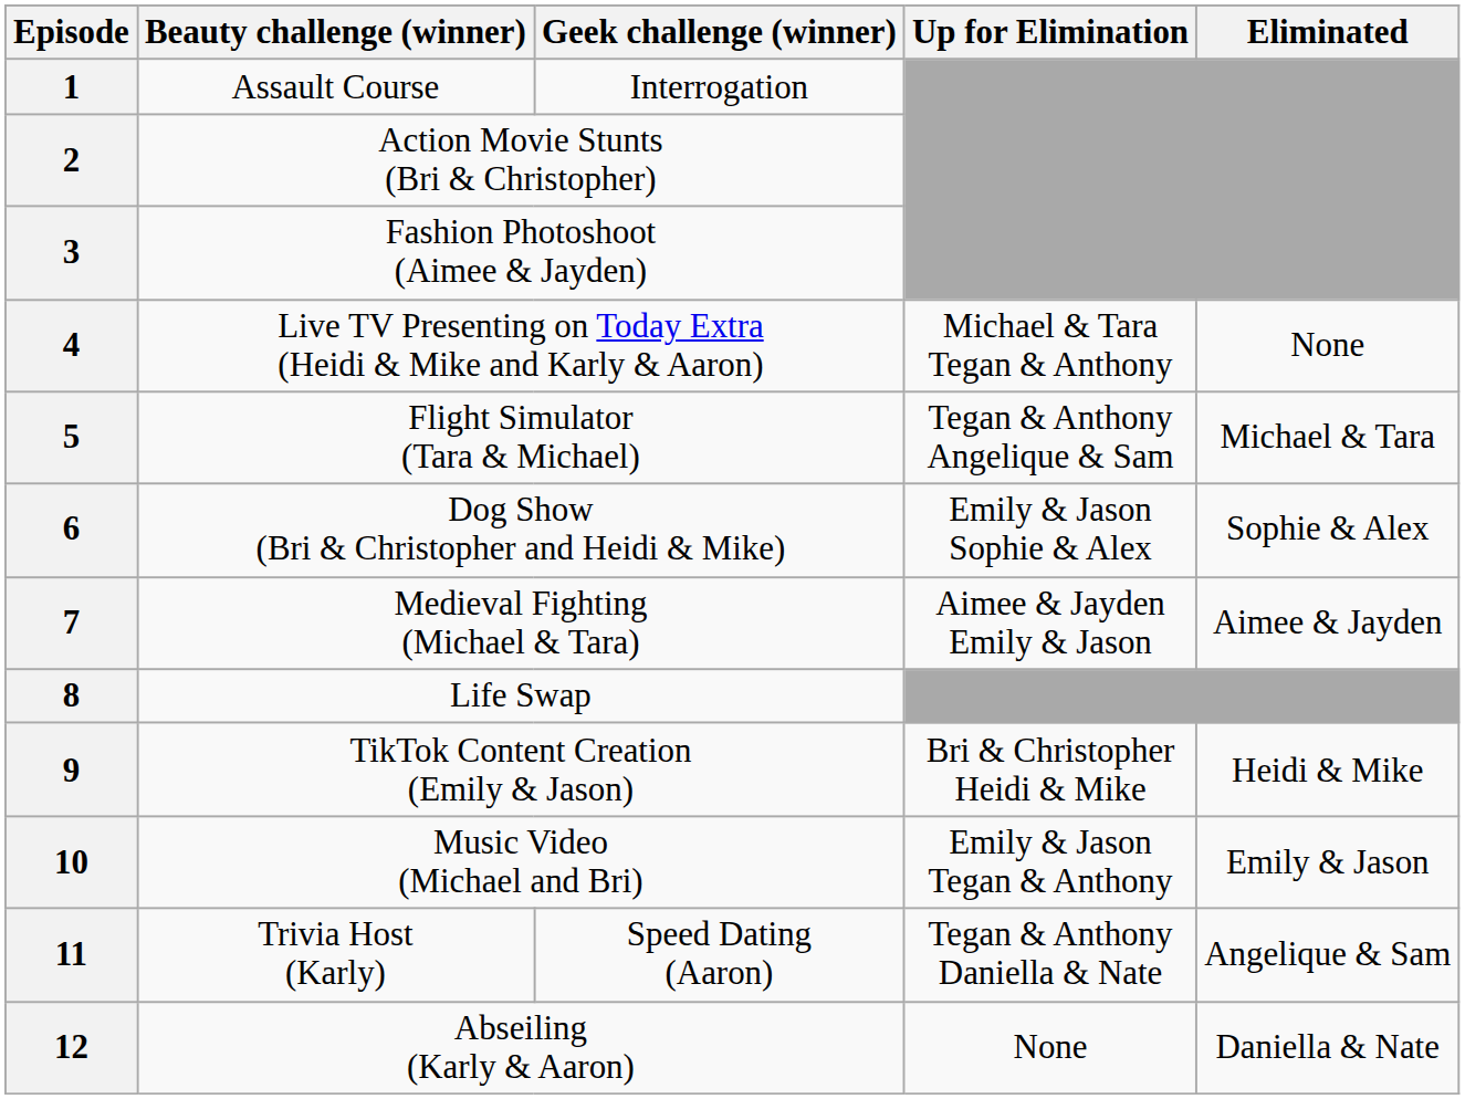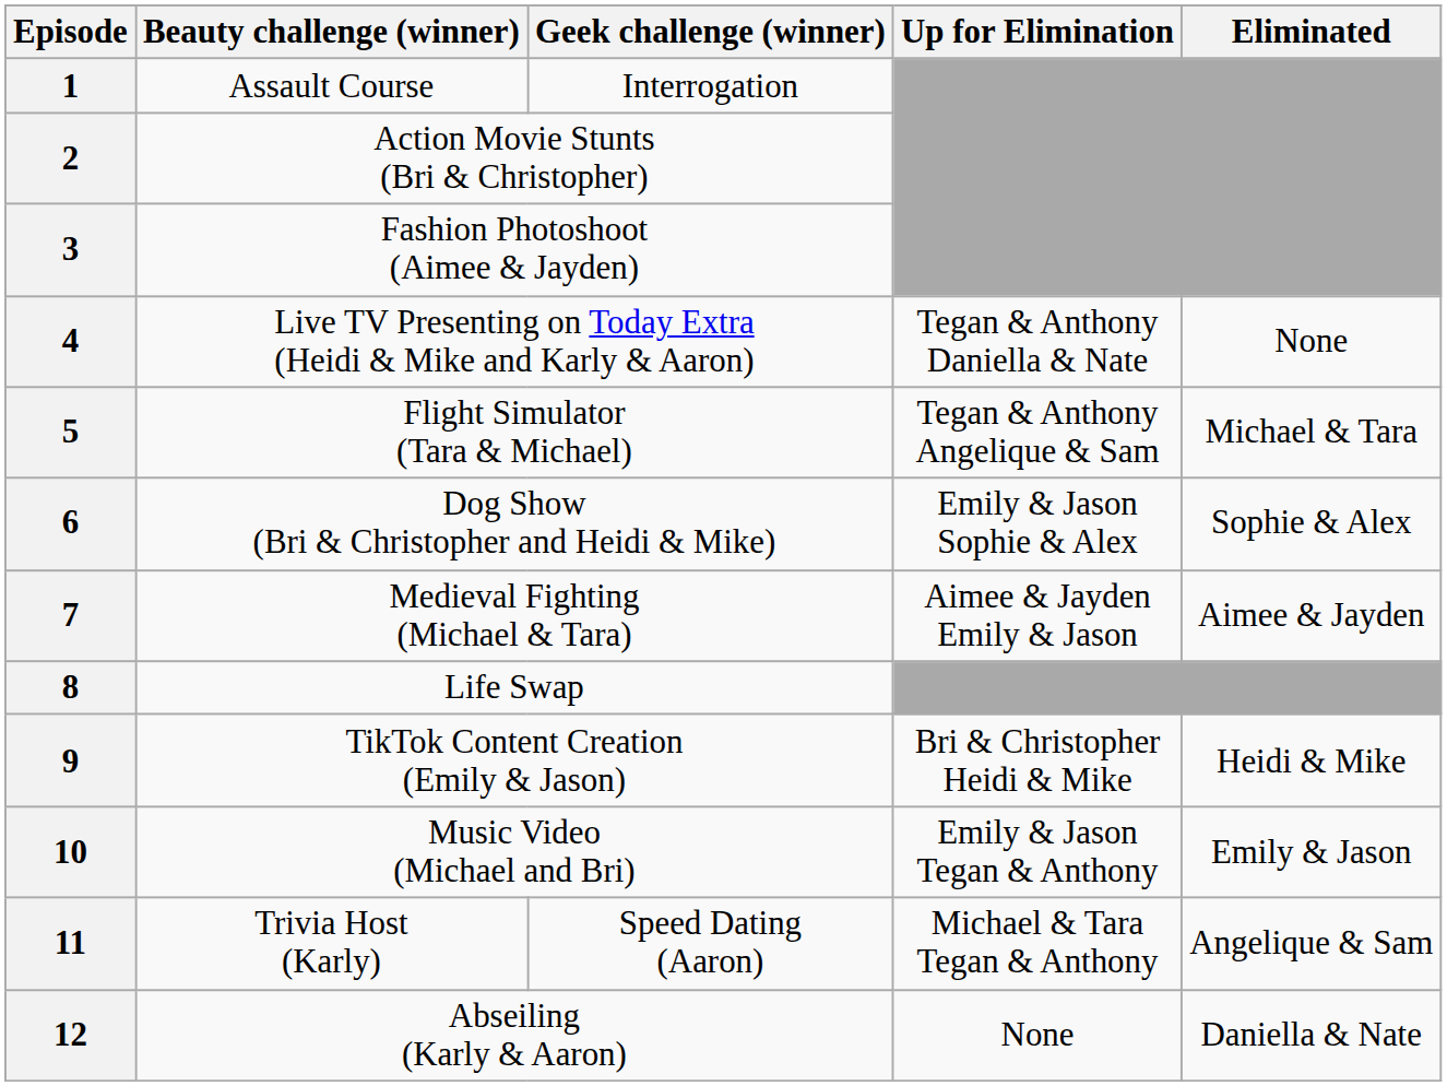 <table class="wikitable" style="text-align: center">
 <tr>
 <th>Episode</th>
 <th>Beauty challenge (winner)</th>
 <th>Geek challenge (winner)</th>
 <th>Up for Elimination</th>
 <th>Eliminated</th>
 </tr>
 <tr>
 <th>1</th>
 <td>Assault Course</td>
 <td>Interrogation</td>
 <td colspan="2" rowspan="3" bgcolor="darkgray"></td>
 </tr>
 <tr>
 <th>2</th>
 <td colspan="2">Action Movie Stunts<br>(Bri & Christopher)</td>
 </tr>
 <tr>
 <th>3</th>
 <td colspan="2">Fashion Photoshoot<br>(Aimee & Jayden)</td>
 </tr>
 <tr>
 <th>4</th>
 <td colspan="2">Live TV Presenting on <a href='#'>Today Extra</a><br>(Heidi & Mike and Karly & Aaron)</td>
-<td>Michael & Tara<br>Tegan & Anthony</td>
+<td>Tegan & Anthony<br>Daniella & Nate</td>
 <td>None</td>
 </tr>
 <tr>
 <th>5</th>
 <td colspan="2">Flight Simulator<br>(Tara & Michael)</td>
 <td>Tegan & Anthony<br>Angelique & Sam</td>
 <td>Michael & Tara</td>
 </tr>
 <tr>
 <th>6</th>
 <td colspan="2">Dog Show<br>(Bri & Christopher and Heidi & Mike)</td>
 <td>Emily & Jason<br>Sophie & Alex</td>
 <td>Sophie & Alex</td>
 </tr>
 <tr>
 <th>7</th>
 <td colspan="2">Medieval Fighting<br>(Michael & Tara)</td>
 <td>Aimee & Jayden<br>Emily & Jason</td>
 <td>Aimee & Jayden</td>
 </tr>
 <tr>
 <th>8</th>
 <td colspan="2">Life Swap</td>
 <td colspan="2" bgcolor="darkgray"></td>
 </tr>
 <tr>
 <th>9</th>
 <td colspan="2">TikTok Content Creation<br>(Emily & Jason)</td>
 <td>Bri & Christopher<br>Heidi & Mike</td>
 <td>Heidi & Mike</td>
 </tr>
 <tr>
 <th>10</th>
 <td colspan="2">Music Video<br>(Michael and Bri)</td>
 <td>Emily & Jason<br>Tegan & Anthony</td>
 <td>Emily & Jason</td>
 </tr>
 <tr>
 <th>11</th>
 <td>Trivia Host<br>(Karly)</td>
 <td>Speed Dating<br>(Aaron)</td>
-<td>Tegan & Anthony<br>Daniella & Nate</td>
+<td>Michael & Tara<br>Tegan & Anthony</td>
 <td>Angelique & Sam</td>
 </tr>
 <tr>
 <th>12</th>
 <td colspan="2">Abseiling<br>(Karly & Aaron)</td>
 <td>None</td>
 <td>Daniella & Nate</td>
 </tr>
 </table>
